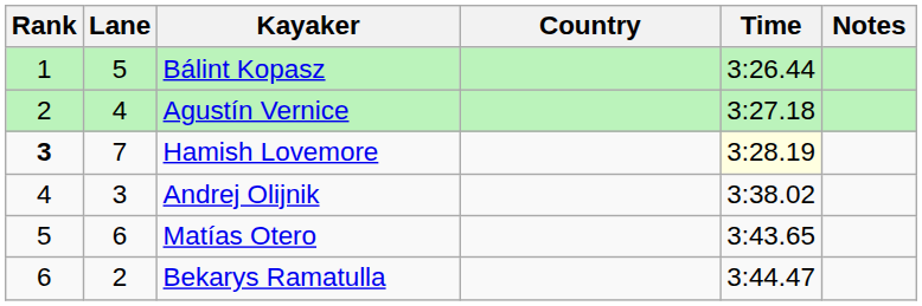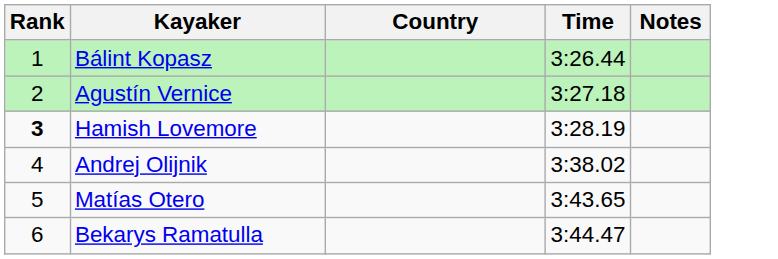 <table class="wikitable sortable" style="text-align:center;">
 <tr>
 <th width=30>Rank</th>
-<th width=30>Lane</th>
 <th width=175>Kayaker</th>
 <th width=150>Country</th>
 <th width=30>Time</th>
 <th width=50>Notes</th>
 </tr>
 <tr bgcolor=bbf3bb>
 <td>1</td>
-<td>5</td>
 <td align=left><a href='#'>Bálint Kopasz</a></td>
 <td align=left></td>
 <td>3:26.44</td>
 <td></td>
 </tr>
 <tr bgcolor=bbf3bb>
 <td>2</td>
-<td>4</td>
 <td align=left><a href='#'>Agustín Vernice</a></td>
 <td align=left></td>
 <td>3:27.18</td>
 <td></td>
 </tr>
 <tr>
 <td><strong>3</strong></td>
-<td>7</td>
 <td align=left><a href='#'>Hamish Lovemore</a></td>
 <td align=left></td>
-<td style="background: lightyellow;">3:28.19</td>
+<td>3:28.19</td>
 <td></td>
 </tr>
 <tr>
 <td>4</td>
-<td>3</td>
 <td align=left><a href='#'>Andrej Olijnik</a></td>
 <td align=left></td>
 <td>3:38.02</td>
 <td></td>
 </tr>
 <tr>
 <td>5</td>
-<td>6</td>
 <td align=left><a href='#'>Matías Otero</a></td>
 <td align=left></td>
 <td>3:43.65</td>
 <td></td>
 </tr>
 <tr>
 <td>6</td>
-<td>2</td>
 <td align=left><a href='#'>Bekarys Ramatulla</a></td>
 <td align=left></td>
 <td>3:44.47</td>
 <td></td>
 </tr>
 </table>
